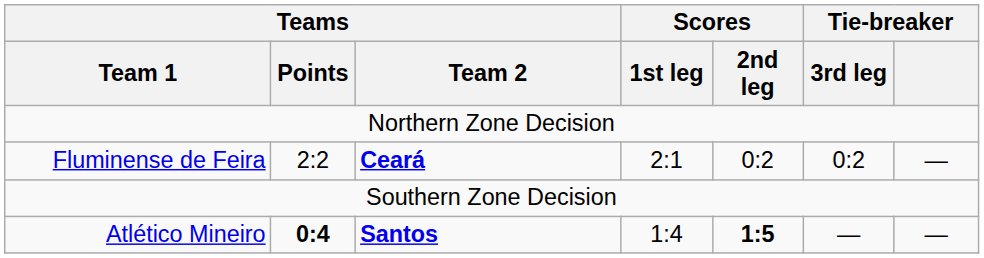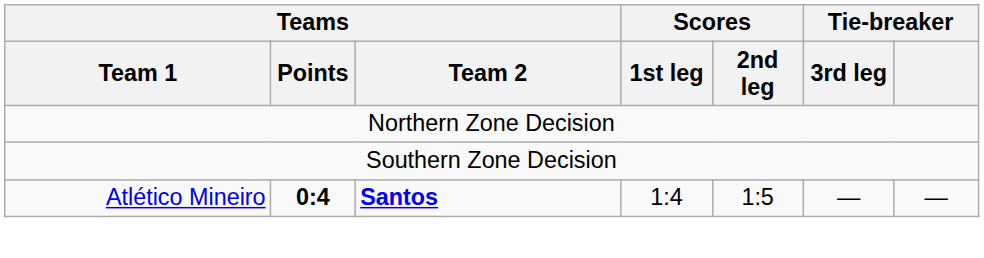 <table class="wikitable" style="text-align:center;">
 <tr>
 <th colspan=3>Teams</th>
 <th colspan=2>Scores</th>
 <th colspan=2>Tie-breaker</th>
 </tr>
 <tr>
 <th width="175">Team 1</th>
 <th width="50">Points</th>
 <th width="175">Team 2</th>
 <th width="55">1st leg</th>
 <th width="55">2nd leg</th>
 <th width="55">3rd leg</th>
 <th width="50"></th>
 </tr>
 <tr>
 <td agin=center colspan="7">Northern Zone Decision</td>
 </tr>
 <tr>
-<td align=right><a href='#'>Fluminense de Feira</a> </td>
-<td>2:2</td>
-<td align=left> <strong><a href='#'>Ceará</a></strong></td>
-<td>2:1</td>
-<td>0:2</td>
-<td>0:2</td>
-<td>—</td>
-</tr>
-<tr>
 <td agin=center colspan="7">Southern Zone Decision</td>
 </tr>
 <tr>
 <td align=right><a href='#'>Atlético Mineiro</a> </td>
 <td><strong>0:4</strong></td>
 <td align=left><strong><a href='#'>Santos</a></strong></td>
 <td>1:4</td>
-<td><strong>1:5</strong></td>
+<td>1:5</td>
 <td>—</td>
 <td>—</td>
 </tr>
 </table>
